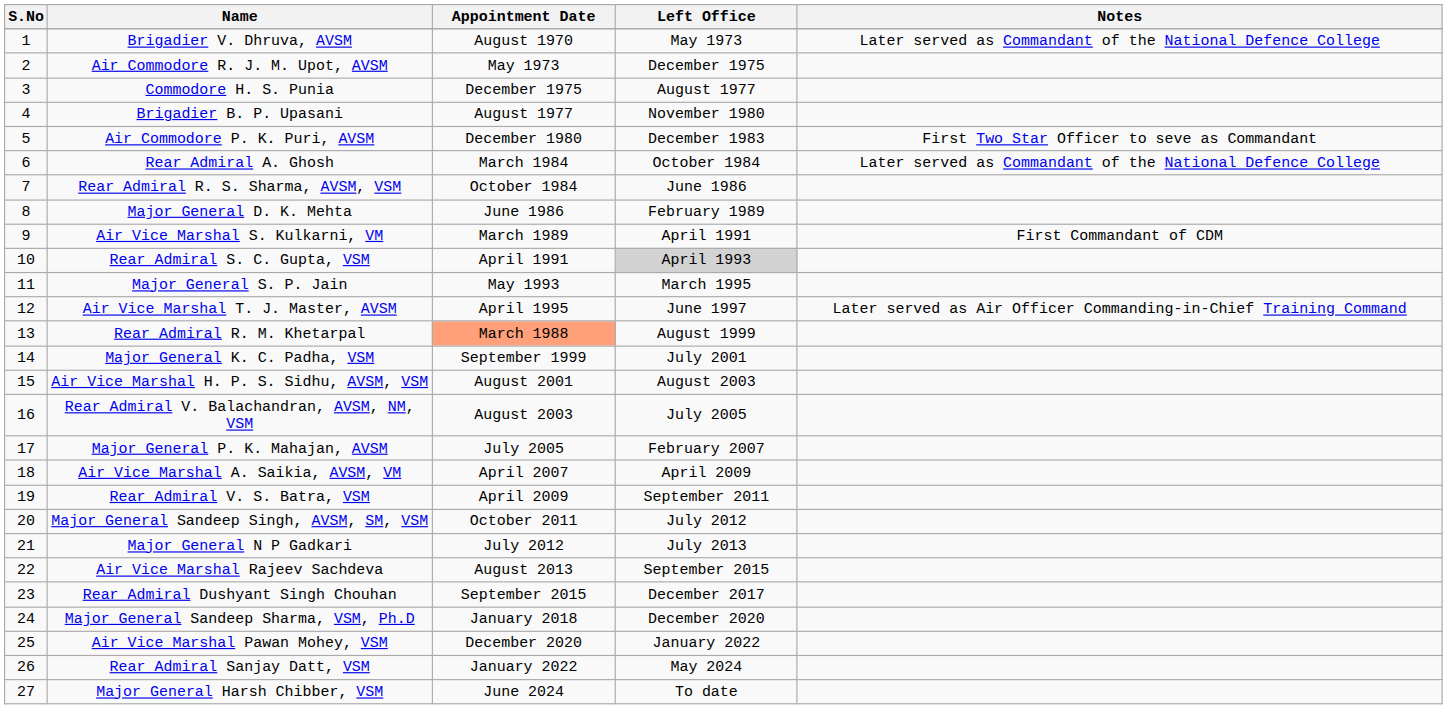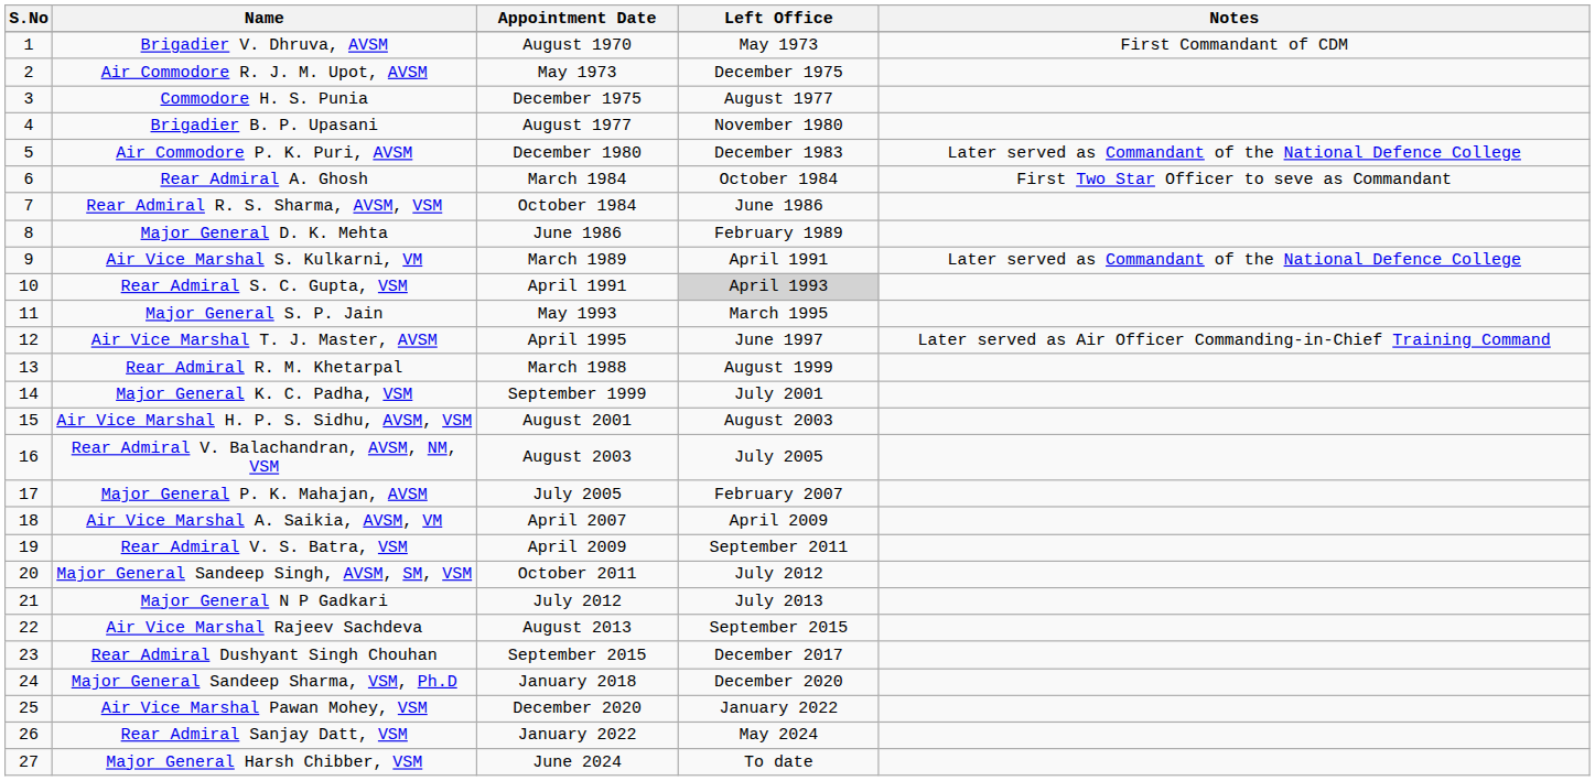 <table class="wikitable" style="text-align:center">
 <tr>
 <th scope="col" style="width: 20px;">S.No</th>
 <th scope="col" style="width: 350px;">Name</th>
 <th scope="col" style="width: 160px;">Appointment Date</th>
 <th scope="col" style="width: 160px;">Left Office</th>
 <th scope="col" style="width: 600px;">Notes</th>
 </tr>
 <tr>
 </tr>
 <tr>
 <td>1</td>
 <td><a href='#'>Brigadier</a> V. Dhruva, <a href='#'>AVSM</a></td>
 <td>August 1970</td>
 <td>May 1973</td>
-<td>Later served as <a href='#'>Commandant</a> of the <a href='#'>National Defence College</a></td>
+<td>First Commandant of CDM</td>
 </tr>
 <tr>
 <td>2</td>
 <td><a href='#'>Air Commodore</a> R. J. M. Upot, <a href='#'>AVSM</a></td>
 <td>May 1973</td>
 <td>December 1975</td>
 <td></td>
 </tr>
 <tr>
 <td>3</td>
 <td><a href='#'>Commodore</a>  H. S. Punia</td>
 <td>December 1975</td>
 <td>August 1977</td>
 <td></td>
 </tr>
 <tr>
 <td>4</td>
 <td><a href='#'>Brigadier</a> B. P. Upasani</td>
 <td>August 1977</td>
 <td>November 1980</td>
 <td></td>
 </tr>
 <tr>
 <td>5</td>
 <td><a href='#'>Air Commodore</a> P. K. Puri, <a href='#'>AVSM</a></td>
 <td>December 1980</td>
 <td>December 1983</td>
-<td>First <a href='#'>Two Star</a> Officer to seve as Commandant</td>
+<td>Later served as <a href='#'>Commandant</a> of the <a href='#'>National Defence College</a></td>
 </tr>
 <tr>
 <td>6</td>
 <td><a href='#'>Rear Admiral</a> A. Ghosh</td>
 <td>March 1984</td>
 <td>October 1984</td>
-<td>Later served as <a href='#'>Commandant</a> of the <a href='#'>National Defence College</a></td>
+<td>First <a href='#'>Two Star</a> Officer to seve as Commandant</td>
 </tr>
 <tr>
 <td>7</td>
 <td><a href='#'>Rear Admiral</a> R. S. Sharma, <a href='#'>AVSM</a>, <a href='#'>VSM</a></td>
 <td>October 1984</td>
 <td>June 1986</td>
 <td></td>
 </tr>
 <tr>
 <td>8</td>
 <td><a href='#'>Major General</a> D. K. Mehta</td>
 <td>June 1986</td>
 <td>February 1989</td>
 <td></td>
 </tr>
 <tr>
 <td>9</td>
 <td><a href='#'>Air Vice Marshal</a> S. Kulkarni, <a href='#'>VM</a></td>
 <td>March 1989</td>
 <td>April 1991</td>
-<td>First Commandant of CDM</td>
+<td>Later served as <a href='#'>Commandant</a> of the <a href='#'>National Defence College</a></td>
 </tr>
 <tr>
 <td>10</td>
 <td><a href='#'>Rear Admiral</a> S. C. Gupta, <a href='#'>VSM</a></td>
 <td>April 1991</td>
 <td style="background: lightgrey;">April 1993</td>
 <td></td>
 </tr>
 <tr>
 <td>11</td>
 <td><a href='#'>Major General</a> S. P. Jain</td>
 <td>May 1993</td>
 <td>March 1995</td>
 <td></td>
 </tr>
 <tr>
 <td>12</td>
 <td><a href='#'>Air Vice Marshal</a> T. J. Master, <a href='#'>AVSM</a></td>
 <td>April 1995</td>
 <td>June 1997</td>
 <td>Later served as Air Officer Commanding-in-Chief <a href='#'>Training Command</a></td>
 </tr>
 <tr>
 <td>13</td>
 <td><a href='#'>Rear Admiral</a> R. M. Khetarpal</td>
-<td style="background: lightsalmon;">March 1988</td>
+<td>March 1988</td>
 <td>August 1999</td>
 <td></td>
 </tr>
 <tr>
 <td>14</td>
 <td><a href='#'>Major General</a> K. C. Padha, <a href='#'>VSM</a></td>
 <td>September 1999</td>
 <td>July 2001</td>
 <td></td>
 </tr>
 <tr>
 <td>15</td>
 <td><a href='#'>Air Vice Marshal</a> H. P. S. Sidhu, <a href='#'>AVSM</a>, <a href='#'>VSM</a></td>
 <td>August 2001</td>
 <td>August 2003</td>
 <td></td>
 </tr>
 <tr>
 <td>16</td>
 <td><a href='#'>Rear Admiral</a> V. Balachandran, <a href='#'>AVSM</a>, <a href='#'>NM</a>, <a href='#'>VSM</a></td>
 <td>August 2003</td>
 <td>July 2005</td>
 <td></td>
 </tr>
 <tr>
 <td>17</td>
 <td><a href='#'>Major General</a> P. K. Mahajan, <a href='#'>AVSM</a></td>
 <td>July 2005</td>
 <td>February 2007</td>
 <td></td>
 </tr>
 <tr>
 <td>18</td>
 <td><a href='#'>Air Vice Marshal</a> A. Saikia, <a href='#'>AVSM</a>, <a href='#'>VM</a></td>
 <td>April 2007</td>
 <td>April 2009</td>
 <td></td>
 </tr>
 <tr>
 <td>19</td>
 <td><a href='#'>Rear Admiral</a> V. S. Batra, <a href='#'>VSM</a></td>
 <td>April 2009</td>
 <td>September 2011</td>
 <td></td>
 </tr>
 <tr>
 <td>20</td>
 <td><a href='#'>Major General</a> Sandeep Singh, <a href='#'>AVSM</a>, <a href='#'>SM</a>, <a href='#'>VSM</a></td>
 <td>October 2011</td>
 <td>July 2012</td>
 <td></td>
 </tr>
 <tr>
 <td>21</td>
 <td><a href='#'>Major General</a> N P Gadkari</td>
 <td>July 2012</td>
 <td>July 2013</td>
 <td></td>
 </tr>
 <tr>
 <td>22</td>
 <td><a href='#'>Air Vice Marshal</a> Rajeev Sachdeva</td>
 <td>August 2013</td>
 <td>September 2015</td>
 <td></td>
 </tr>
 <tr>
 <td>23</td>
 <td><a href='#'>Rear Admiral</a> Dushyant Singh Chouhan</td>
 <td>September 2015</td>
 <td>December 2017</td>
 <td></td>
 </tr>
 <tr>
 <td>24</td>
 <td><a href='#'>Major General</a> Sandeep Sharma, <a href='#'>VSM</a>, <a href='#'>Ph.D</a></td>
 <td>January 2018</td>
 <td>December 2020</td>
 <td></td>
 </tr>
 <tr>
 <td>25</td>
 <td><a href='#'>Air Vice Marshal</a>  Pawan Mohey, <a href='#'>VSM</a></td>
 <td>December 2020</td>
 <td>January 2022</td>
 <td></td>
 </tr>
 <tr>
 <td>26</td>
 <td><a href='#'>Rear Admiral</a> Sanjay Datt, <a href='#'>VSM</a></td>
 <td>January 2022</td>
 <td>May 2024</td>
 <td></td>
 </tr>
 <tr>
 <td>27</td>
 <td><a href='#'>Major General</a> Harsh Chibber, <a href='#'>VSM</a></td>
 <td>June 2024</td>
 <td>To date</td>
 <td></td>
 </tr>
 </table>
